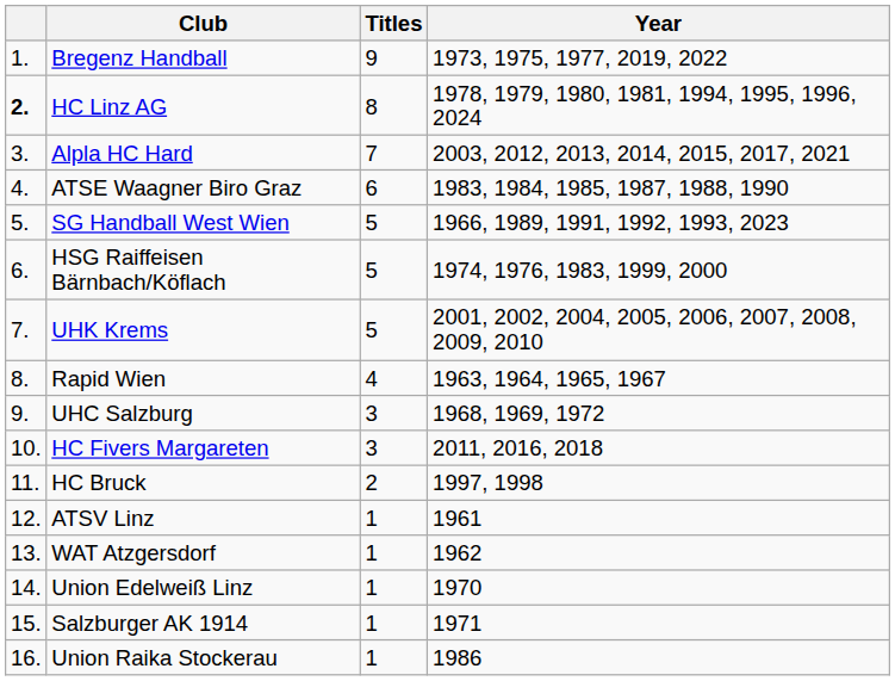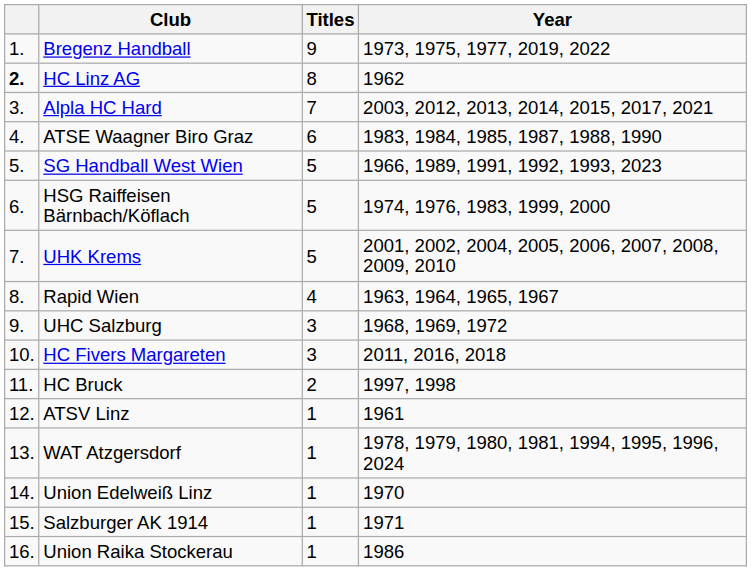 <table class="wikitable sortable" style="font-size:95%;">
 <tr style="background:#e9e9e9">
 <th></th>
 <th>Club</th>
 <th>Titles</th>
 <th>Year</th>
 </tr>
 <tr>
 <td>1.</td>
 <td><a href='#'>Bregenz Handball</a></td>
 <td>9</td>
 <td>1973, 1975, 1977, 2019, 2022</td>
 </tr>
 <tr>
 <td><strong>2.</strong></td>
 <td><a href='#'>HC Linz AG</a></td>
 <td>8</td>
-<td>1978, 1979, 1980, 1981, 1994, 1995, 1996, 2024</td>
+<td>1962</td>
 </tr>
 <tr>
 <td>3.</td>
 <td><a href='#'>Alpla HC Hard</a></td>
 <td>7</td>
 <td>2003, 2012, 2013, 2014, 2015, 2017, 2021</td>
 </tr>
 <tr>
 <td>4.</td>
 <td>ATSE Waagner Biro Graz</td>
 <td>6</td>
 <td>1983, 1984, 1985, 1987, 1988, 1990</td>
 </tr>
 <tr>
 <td>5.</td>
 <td><a href='#'>SG Handball West Wien</a></td>
 <td>5</td>
 <td>1966, 1989, 1991, 1992, 1993, 2023</td>
 </tr>
 <tr>
 <td>6.</td>
 <td>HSG Raiffeisen Bärnbach/Köflach</td>
 <td>5</td>
 <td>1974, 1976, 1983, 1999, 2000</td>
 </tr>
 <tr>
 <td>7.</td>
 <td><a href='#'>UHK Krems</a></td>
 <td>5</td>
 <td>2001, 2002, 2004, 2005, 2006, 2007, 2008, 2009, 2010</td>
 </tr>
 <tr>
 <td>8.</td>
 <td>Rapid Wien</td>
 <td>4</td>
 <td>1963, 1964, 1965, 1967</td>
 </tr>
 <tr>
 <td>9.</td>
 <td>UHC Salzburg</td>
 <td>3</td>
 <td>1968, 1969, 1972</td>
 </tr>
 <tr>
 <td>10.</td>
 <td><a href='#'>HC Fivers Margareten</a></td>
 <td>3</td>
 <td>2011, 2016, 2018</td>
 </tr>
 <tr>
 <td>11.</td>
 <td>HC Bruck</td>
 <td>2</td>
 <td>1997, 1998</td>
 </tr>
 <tr>
 <td>12.</td>
 <td>ATSV Linz</td>
 <td>1</td>
 <td>1961</td>
 </tr>
 <tr>
 <td>13.</td>
 <td>WAT Atzgersdorf</td>
 <td>1</td>
-<td>1962</td>
+<td>1978, 1979, 1980, 1981, 1994, 1995, 1996, 2024</td>
 </tr>
 <tr>
 <td>14.</td>
 <td>Union Edelweiß Linz</td>
 <td>1</td>
 <td>1970</td>
 </tr>
 <tr>
 <td>15.</td>
 <td>Salzburger AK 1914</td>
 <td>1</td>
 <td>1971</td>
 </tr>
 <tr>
 <td>16.</td>
 <td>Union Raika Stockerau</td>
 <td>1</td>
 <td>1986</td>
 </tr>
 </table>
